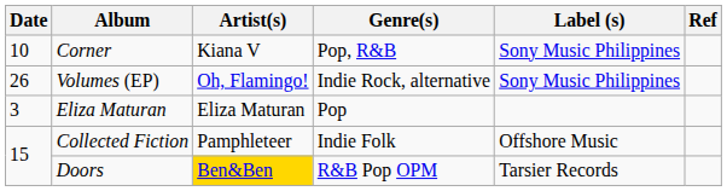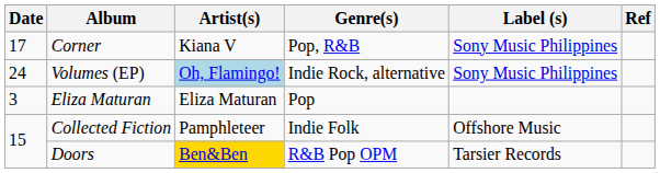 <table class="wikitable">
 <tr>
 <th>Date</th>
 <th>Album</th>
 <th>Artist(s)</th>
 <th>Genre(s)</th>
 <th>Label (s)</th>
 <th>Ref</th>
 </tr>
 <tr>
-<td>10</td>
+<td>17</td>
 <td><em>Corner</em></td>
 <td>Kiana V</td>
 <td>Pop, <a href='#'>R&B</a></td>
 <td><a href='#'>Sony Music Philippines</a></td>
 <td></td>
 </tr>
 <tr>
-<td>26</td>
+<td>24</td>
 <td><em>Volumes</em> (EP)</td>
-<td><a href='#'>Oh, Flamingo!</a></td>
+<td style="background: lightblue;"><a href='#'>Oh, Flamingo!</a></td>
 <td>Indie Rock, alternative</td>
 <td><a href='#'>Sony Music Philippines</a></td>
 <td></td>
 </tr>
 <tr>
 <td>3</td>
 <td><em>Eliza Maturan</em></td>
 <td>Eliza Maturan</td>
 <td>Pop</td>
 <td></td>
 <td></td>
 </tr>
 <tr>
 <td rowspan=2>15</td>
 <td><em>Collected Fiction</em></td>
 <td>Pamphleteer</td>
 <td>Indie Folk</td>
 <td>Offshore Music</td>
 <td></td>
 </tr>
 <tr>
 <td><em>Doors</em></td>
 <td style="background: gold;"><a href='#'>Ben&Ben</a></td>
 <td><a href='#'>R&B</a> Pop <a href='#'>OPM</a></td>
 <td>Tarsier Records</td>
 <td></td>
 </tr>
 </table>
